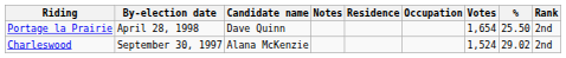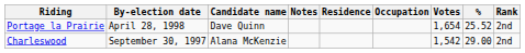 <table class="wikitable">
 <tr>
 <th>Riding</th>
 <th>By-election date</th>
 <th>Candidate name</th>
 <th>Notes</th>
 <th>Residence</th>
 <th>Occupation</th>
 <th>Votes</th>
 <th>%</th>
 <th>Rank</th>
 </tr>
 <tr>
 <td><a href='#'>Portage la Prairie</a></td>
 <td>April 28, 1998</td>
 <td>Dave Quinn</td>
 <td></td>
 <td></td>
 <td></td>
 <td>1,654</td>
-<td>25.50</td>
+<td>25.52</td>
 <td>2nd</td>
 </tr>
 <tr>
 <td><a href='#'>Charleswood</a></td>
 <td>September 30, 1997</td>
 <td>Alana McKenzie</td>
 <td></td>
 <td></td>
 <td></td>
-<td>1,524</td>
-<td>29.02</td>
+<td>1,542</td>
+<td>29.00</td>
 <td>2nd</td>
 </tr>
 </table>
